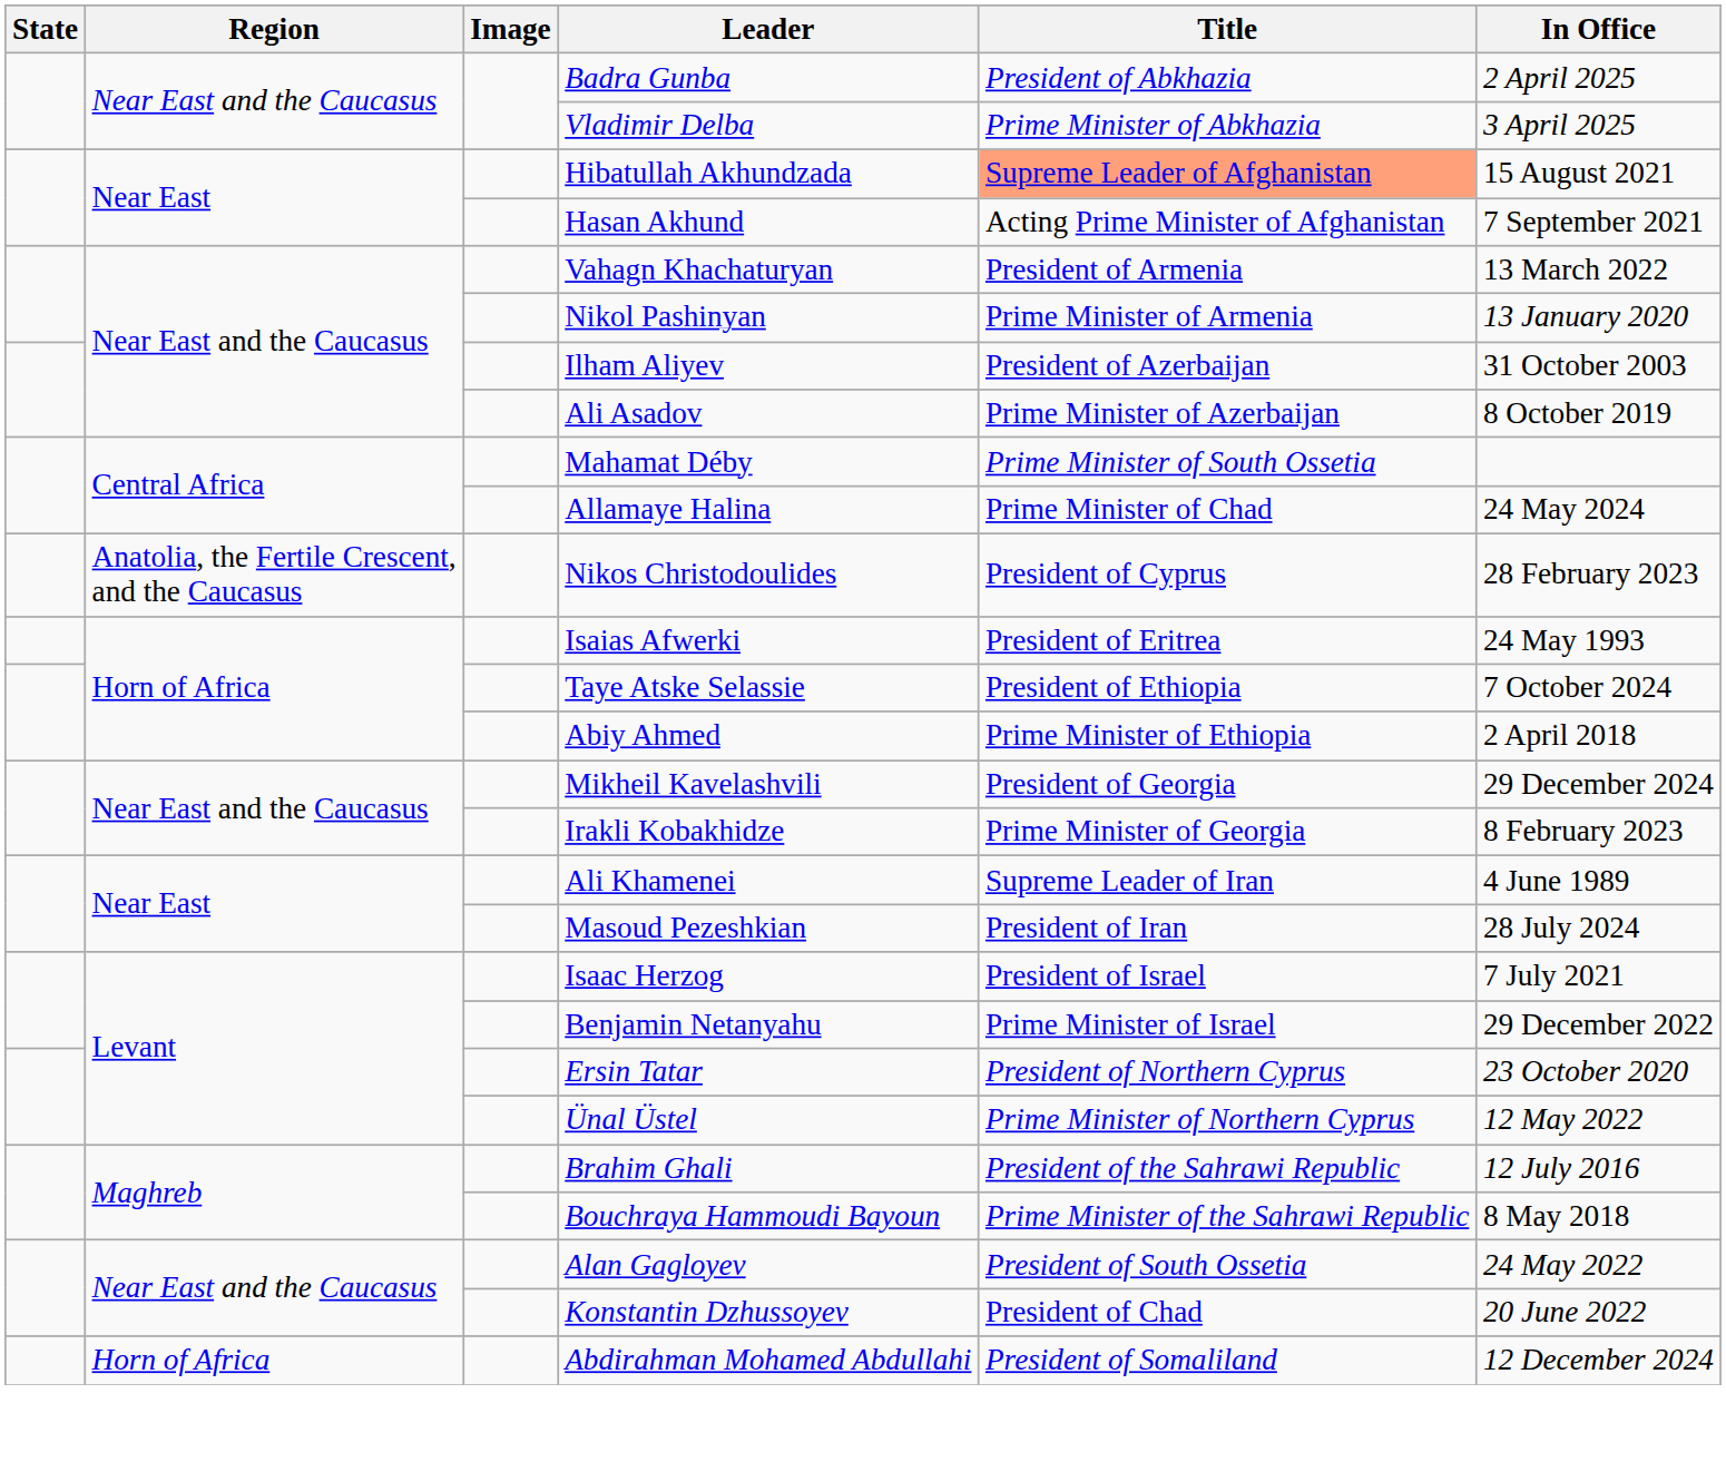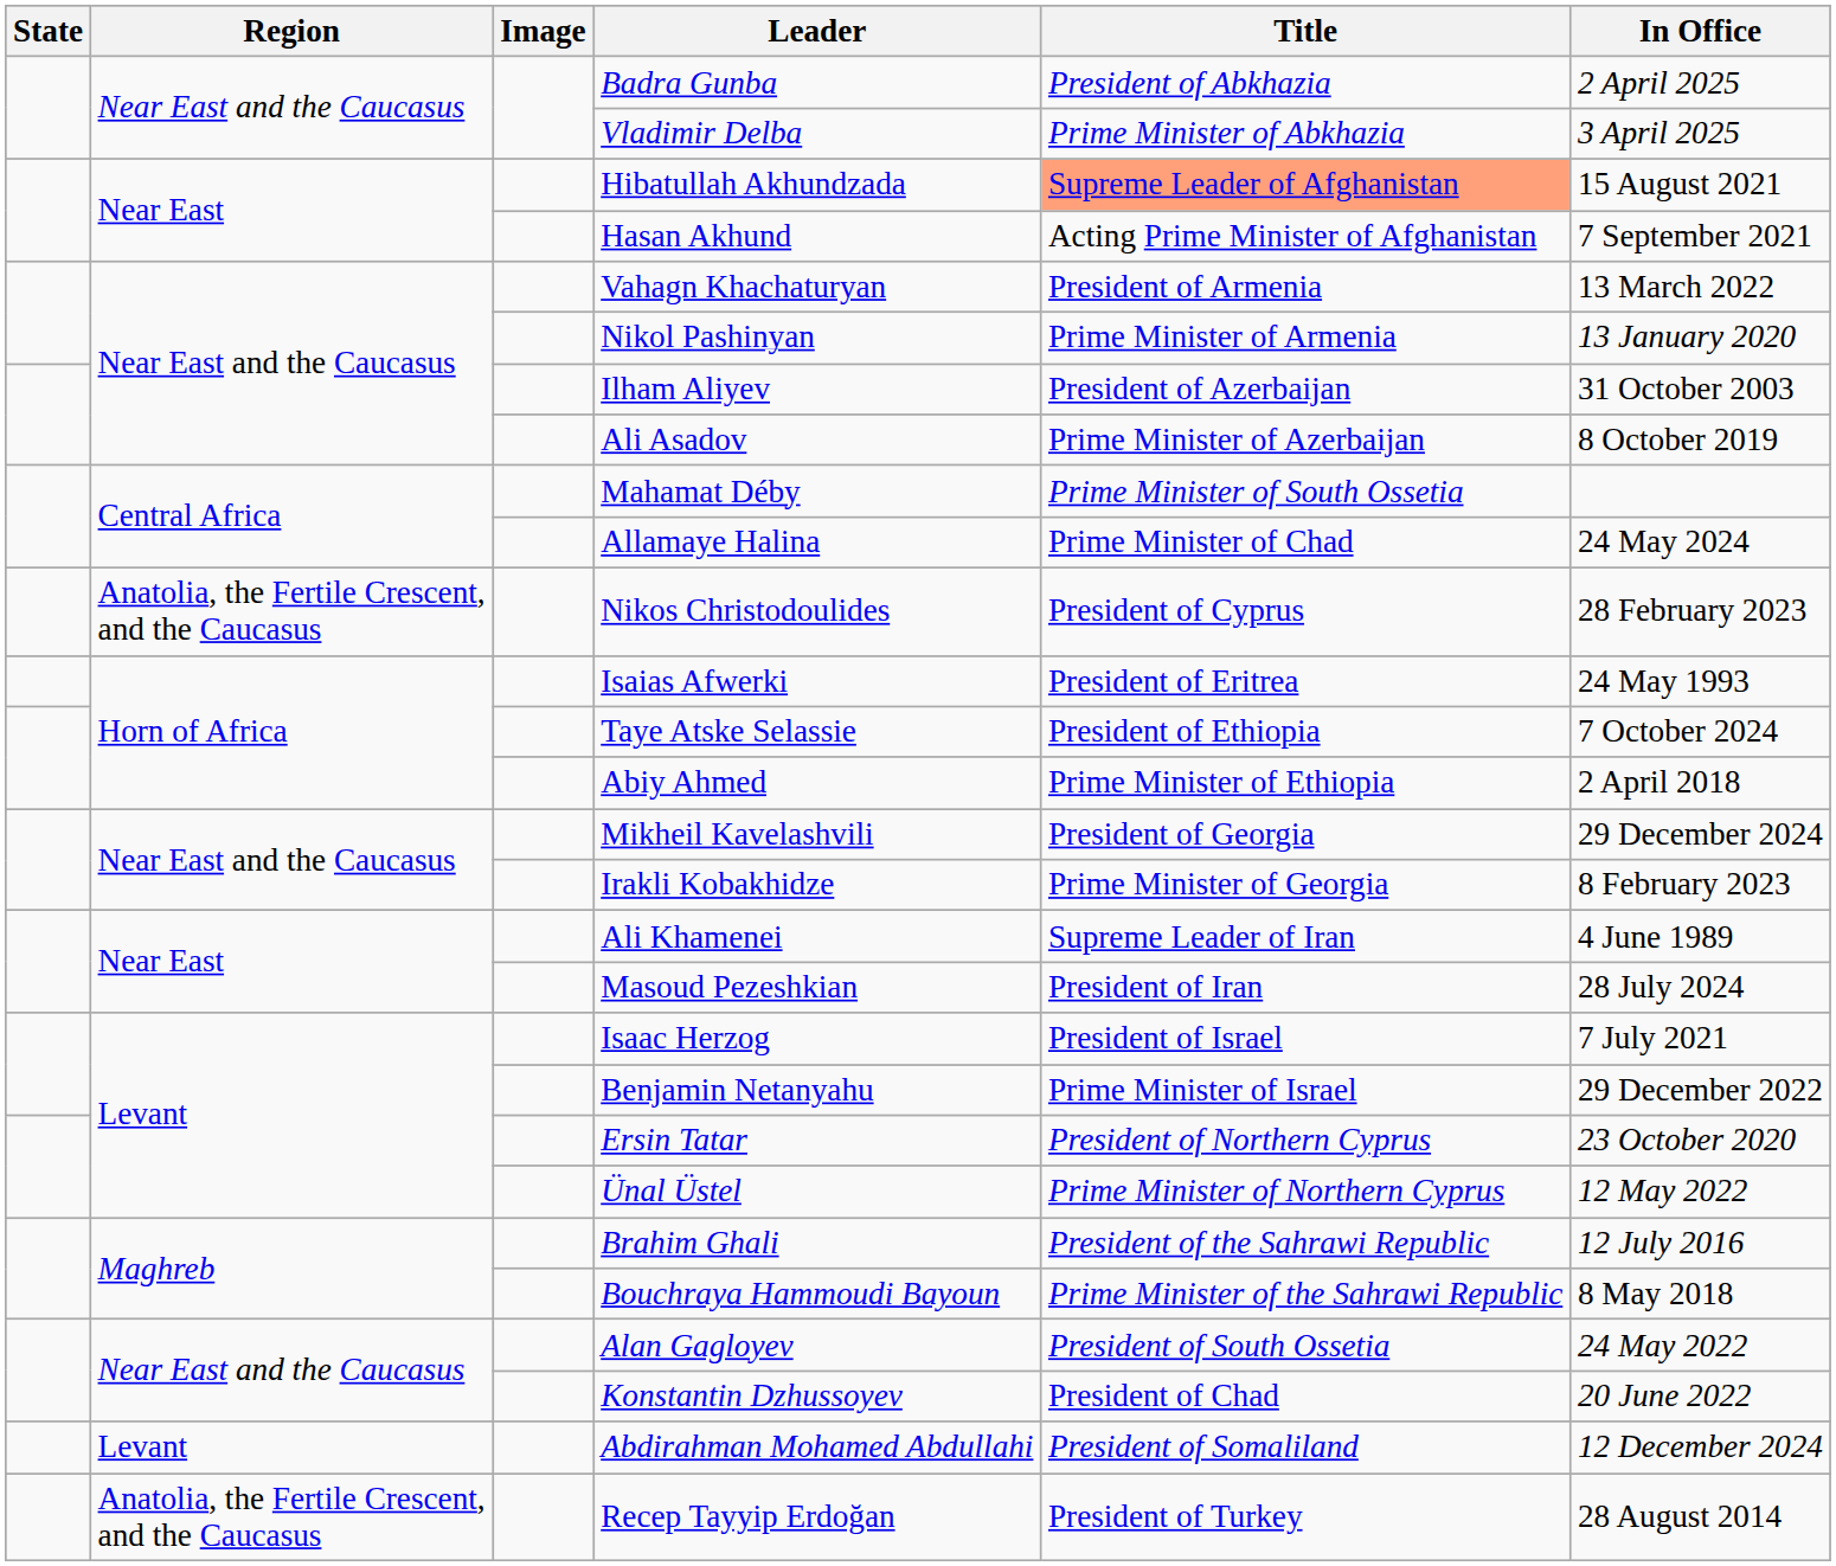 <table class="wikitable sortable">
 <tr>
 <th>State</th>
 <th>Region</th>
 <th>Image</th>
 <th>Leader</th>
 <th>Title</th>
 <th>In Office</th>
 </tr>
 <tr>
 <td rowspan=2><em></em></td>
 <td rowspan=2><em><a href='#'>Near East</a> and the <a href='#'>Caucasus</a></em></td>
 <td rowspan=2></td>
 <td><em><a href='#'>Badra Gunba</a></em></td>
 <td><em><a href='#'>President of Abkhazia</a></em></td>
 <td><em>2 April 2025</em></td>
 </tr>
 <tr>
 <td><em><a href='#'>Vladimir Delba</a></em></td>
 <td><em><a href='#'>Prime Minister of Abkhazia</a></em></td>
 <td><em>3 April 2025</em></td>
 </tr>
 <tr>
 <td rowspan=2></td>
 <td rowspan=2><a href='#'>Near East</a></td>
 <td></td>
 <td><a href='#'>Hibatullah Akhundzada</a></td>
 <td style="background: lightsalmon;"><a href='#'>Supreme Leader of Afghanistan</a></td>
 <td>15 August 2021</td>
 </tr>
 <tr>
 <td></td>
 <td><a href='#'>Hasan Akhund</a></td>
 <td>Acting <a href='#'>Prime Minister of Afghanistan</a></td>
 <td>7 September 2021</td>
 </tr>
 <tr>
 <td rowspan=2></td>
 <td rowspan=4><a href='#'>Near East</a> and the <a href='#'>Caucasus</a></td>
 <td></td>
 <td><a href='#'>Vahagn Khachaturyan</a></td>
 <td><a href='#'>President of Armenia</a></td>
 <td>13 March 2022</td>
 </tr>
 <tr>
 <td></td>
 <td><a href='#'>Nikol Pashinyan</a></td>
 <td><a href='#'>Prime Minister of Armenia</a></td>
 <td><em>13 January 2020</em></td>
 </tr>
 <tr>
 <td rowspan=2></td>
 <td></td>
 <td><a href='#'>Ilham Aliyev</a></td>
 <td><a href='#'>President of Azerbaijan</a></td>
 <td>31 October 2003</td>
 </tr>
 <tr>
 <td></td>
 <td><a href='#'>Ali Asadov</a></td>
 <td><a href='#'>Prime Minister of Azerbaijan</a></td>
 <td>8 October 2019</td>
 </tr>
 <tr>
 <td rowspan=2></td>
 <td rowspan=2><a href='#'>Central Africa</a></td>
 <td></td>
 <td><a href='#'>Mahamat Déby</a></td>
 <td><em><a href='#'>Prime Minister of South Ossetia</a></em></td>
 <td></td>
 </tr>
 <tr>
 <td></td>
 <td><a href='#'>Allamaye Halina</a></td>
 <td><a href='#'>Prime Minister of Chad</a></td>
 <td>24 May 2024</td>
 </tr>
 <tr>
 <td></td>
 <td><a href='#'>Anatolia</a>, the <a href='#'>Fertile Crescent</a>,<br>and the <a href='#'>Caucasus</a></td>
 <td></td>
 <td><a href='#'>Nikos Christodoulides</a></td>
 <td><a href='#'>President of Cyprus</a></td>
 <td>28 February 2023</td>
 </tr>
 <tr>
 <td></td>
 <td rowspan=3><a href='#'>Horn of Africa</a></td>
 <td></td>
 <td><a href='#'>Isaias Afwerki</a></td>
 <td><a href='#'>President of Eritrea</a></td>
 <td>24 May 1993</td>
 </tr>
 <tr>
 <td rowspan=2></td>
 <td></td>
 <td><a href='#'>Taye Atske Selassie</a></td>
 <td><a href='#'>President of Ethiopia</a></td>
 <td>7 October 2024</td>
 </tr>
 <tr>
 <td></td>
 <td><a href='#'>Abiy Ahmed</a></td>
 <td><a href='#'>Prime Minister of Ethiopia</a></td>
 <td>2 April 2018</td>
 </tr>
 <tr>
 <td rowspan=2></td>
 <td rowspan=2><a href='#'>Near East</a> and the <a href='#'>Caucasus</a></td>
 <td></td>
 <td><a href='#'>Mikheil Kavelashvili</a></td>
 <td><a href='#'>President of Georgia</a></td>
 <td>29 December 2024</td>
 </tr>
 <tr>
 <td></td>
 <td><a href='#'>Irakli Kobakhidze</a></td>
 <td><a href='#'>Prime Minister of Georgia</a></td>
 <td>8 February 2023</td>
 </tr>
 <tr>
 <td rowspan=2></td>
 <td rowspan=2><a href='#'>Near East</a></td>
 <td></td>
 <td><a href='#'>Ali Khamenei</a></td>
 <td><a href='#'>Supreme Leader of Iran</a></td>
 <td>4 June 1989</td>
 </tr>
 <tr>
 <td></td>
 <td><a href='#'>Masoud Pezeshkian</a></td>
 <td><a href='#'>President of Iran</a></td>
 <td>28 July 2024</td>
 </tr>
 <tr>
 <td rowspan=2></td>
 <td rowspan=4><a href='#'>Levant</a></td>
 <td></td>
 <td><a href='#'>Isaac Herzog</a></td>
 <td><a href='#'>President of Israel</a></td>
 <td>7 July 2021</td>
 </tr>
 <tr>
 <td></td>
 <td><a href='#'>Benjamin Netanyahu</a></td>
 <td><a href='#'>Prime Minister of Israel</a></td>
 <td>29 December 2022</td>
 </tr>
 <tr>
 <td rowspan=2><em></em></td>
 <td></td>
 <td><em><a href='#'>Ersin Tatar</a></em></td>
 <td><em><a href='#'>President of Northern Cyprus</a></em></td>
 <td><em>23 October 2020</em></td>
 </tr>
 <tr>
 <td></td>
 <td><em><a href='#'>Ünal Üstel</a></em></td>
 <td><em><a href='#'>Prime Minister of Northern Cyprus</a></em></td>
 <td><em>12 May 2022</em></td>
 </tr>
 <tr>
 <td rowspan=2><em></em></td>
 <td rowspan=2><em><a href='#'>Maghreb</a></em></td>
 <td></td>
 <td><em><a href='#'>Brahim Ghali</a></em></td>
 <td><em><a href='#'>President of the Sahrawi Republic</a></em></td>
 <td><em>12 July 2016</em></td>
 </tr>
 <tr>
 <td></td>
 <td><em><a href='#'>Bouchraya Hammoudi Bayoun</a></em></td>
 <td><em><a href='#'>Prime Minister of the Sahrawi Republic</a></em></td>
 <td>8 May 2018</td>
 </tr>
 <tr>
 <td rowspan=2><em></em></td>
 <td rowspan=2><em><a href='#'>Near East</a> and the <a href='#'>Caucasus</a></em></td>
 <td></td>
 <td><em><a href='#'>Alan Gagloyev</a></em></td>
 <td><em><a href='#'>President of South Ossetia</a></em></td>
 <td><em>24 May 2022</em></td>
 </tr>
 <tr>
 <td></td>
 <td><em><a href='#'>Konstantin Dzhussoyev</a></em></td>
 <td><a href='#'>President of Chad</a></td>
 <td><em>20 June 2022</em></td>
 </tr>
 <tr>
 <td><em></em></td>
-<td><em><a href='#'>Horn of Africa</a></em></td>
+<td><a href='#'>Levant</a></td>
 <td></td>
 <td><em><a href='#'>Abdirahman Mohamed Abdullahi</a></em></td>
 <td><em><a href='#'>President of Somaliland</a></em></td>
 <td><em>12 December 2024</em></td>
 </tr>
+<tr>
+<td></td>
+<td><a href='#'>Anatolia</a>, the <a href='#'>Fertile Crescent</a>,<br>and the <a href='#'>Caucasus</a></td>
+<td></td>
+<td><a href='#'>Recep Tayyip Erdoğan</a></td>
+<td><a href='#'>President of Turkey</a></td>
+<td>28 August 2014</td>
+</tr>
 </table>
